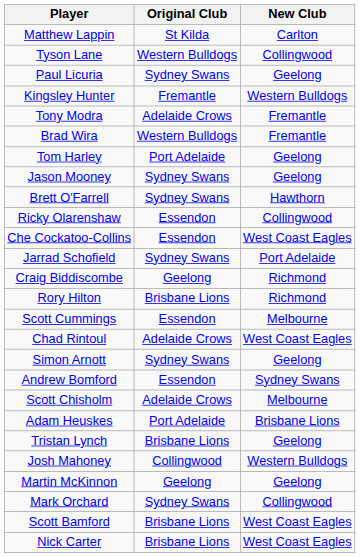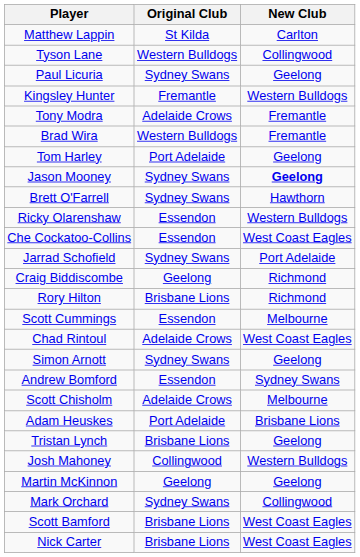 <table class="wikitable sortable" style="text-align: center;">
 <tr>
 <th>Player</th>
 <th>Original Club</th>
 <th>New Club</th>
 </tr>
 <tr>
 <td><a href='#'>Matthew Lappin</a></td>
 <td><a href='#'>St Kilda</a></td>
 <td><a href='#'>Carlton</a></td>
 </tr>
 <tr>
 <td><a href='#'>Tyson Lane</a></td>
 <td><a href='#'>Western Bulldogs</a></td>
 <td><a href='#'>Collingwood</a></td>
 </tr>
 <tr>
 <td><a href='#'>Paul Licuria</a></td>
 <td><a href='#'>Sydney Swans</a></td>
 <td><a href='#'>Geelong</a></td>
 </tr>
 <tr>
 <td><a href='#'>Kingsley Hunter</a></td>
 <td><a href='#'>Fremantle</a></td>
 <td><a href='#'>Western Bulldogs</a></td>
 </tr>
 <tr>
 <td><a href='#'>Tony Modra</a></td>
 <td><a href='#'>Adelaide Crows</a></td>
 <td><a href='#'>Fremantle</a></td>
 </tr>
 <tr>
 <td><a href='#'>Brad Wira</a></td>
 <td><a href='#'>Western Bulldogs</a></td>
 <td><a href='#'>Fremantle</a></td>
 </tr>
 <tr>
 <td><a href='#'>Tom Harley</a></td>
 <td><a href='#'>Port Adelaide</a></td>
 <td><a href='#'>Geelong</a></td>
 </tr>
 <tr>
 <td><a href='#'>Jason Mooney</a></td>
 <td><a href='#'>Sydney Swans</a></td>
-<td><a href='#'>Geelong</a></td>
+<td><strong><a href='#'>Geelong</a></strong></td>
 </tr>
 <tr>
 <td><a href='#'>Brett O'Farrell</a></td>
 <td><a href='#'>Sydney Swans</a></td>
 <td><a href='#'>Hawthorn</a></td>
 </tr>
 <tr>
 <td><a href='#'>Ricky Olarenshaw</a></td>
 <td><a href='#'>Essendon</a></td>
-<td><a href='#'>Collingwood</a></td>
+<td><a href='#'>Western Bulldogs</a></td>
 </tr>
 <tr>
 <td><a href='#'>Che Cockatoo-Collins</a></td>
 <td><a href='#'>Essendon</a></td>
 <td><a href='#'>West Coast Eagles</a></td>
 </tr>
 <tr>
 <td><a href='#'>Jarrad Schofield</a></td>
 <td><a href='#'>Sydney Swans</a></td>
 <td><a href='#'>Port Adelaide</a></td>
 </tr>
 <tr>
 <td><a href='#'>Craig Biddiscombe</a></td>
 <td><a href='#'>Geelong</a></td>
 <td><a href='#'>Richmond</a></td>
 </tr>
 <tr>
 <td><a href='#'>Rory Hilton</a></td>
 <td><a href='#'>Brisbane Lions</a></td>
 <td><a href='#'>Richmond</a></td>
 </tr>
 <tr>
 <td><a href='#'>Scott Cummings</a></td>
 <td><a href='#'>Essendon</a></td>
 <td><a href='#'>Melbourne</a></td>
 </tr>
 <tr>
 <td><a href='#'>Chad Rintoul</a></td>
 <td><a href='#'>Adelaide Crows</a></td>
 <td><a href='#'>West Coast Eagles</a></td>
 </tr>
 <tr>
 <td><a href='#'>Simon Arnott</a></td>
 <td><a href='#'>Sydney Swans</a></td>
 <td><a href='#'>Geelong</a></td>
 </tr>
 <tr>
 <td><a href='#'>Andrew Bomford</a></td>
 <td><a href='#'>Essendon</a></td>
 <td><a href='#'>Sydney Swans</a></td>
 </tr>
 <tr>
 <td><a href='#'>Scott Chisholm</a></td>
 <td><a href='#'>Adelaide Crows</a></td>
 <td><a href='#'>Melbourne</a></td>
 </tr>
 <tr>
 <td><a href='#'>Adam Heuskes</a></td>
 <td><a href='#'>Port Adelaide</a></td>
 <td><a href='#'>Brisbane Lions</a></td>
 </tr>
 <tr>
 <td><a href='#'>Tristan Lynch</a></td>
 <td><a href='#'>Brisbane Lions</a></td>
 <td><a href='#'>Geelong</a></td>
 </tr>
 <tr>
 <td><a href='#'>Josh Mahoney</a></td>
 <td><a href='#'>Collingwood</a></td>
 <td><a href='#'>Western Bulldogs</a></td>
 </tr>
 <tr>
 <td><a href='#'>Martin McKinnon</a></td>
 <td><a href='#'>Geelong</a></td>
 <td><a href='#'>Geelong</a></td>
 </tr>
 <tr>
 <td><a href='#'>Mark Orchard</a></td>
 <td><a href='#'>Sydney Swans</a></td>
 <td><a href='#'>Collingwood</a></td>
 </tr>
 <tr>
 <td><a href='#'>Scott Bamford</a></td>
 <td><a href='#'>Brisbane Lions</a></td>
 <td><a href='#'>West Coast Eagles</a></td>
 </tr>
 <tr>
 <td><a href='#'>Nick Carter</a></td>
 <td><a href='#'>Brisbane Lions</a></td>
 <td><a href='#'>West Coast Eagles</a></td>
 </tr>
 </table>
